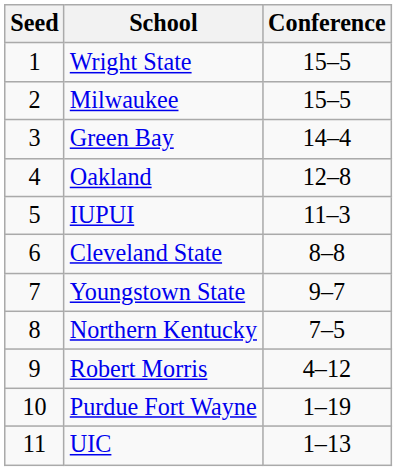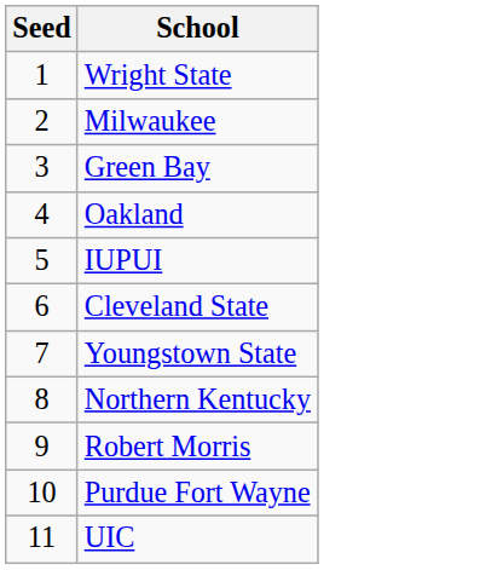 <table class="wikitable" style="text-align:center">
 <tr>
 <th>Seed</th>
 <th>School</th>
-<th>Conference</th>
 </tr>
 <tr>
 <td>1</td>
 <td align=left><a href='#'>Wright State</a></td>
-<td>15–5</td>
 </tr>
 <tr>
 <td>2</td>
 <td align=left><a href='#'>Milwaukee</a></td>
-<td>15–5</td>
 </tr>
 <tr>
 <td>3</td>
 <td align=left><a href='#'>Green Bay</a></td>
-<td>14–4</td>
 </tr>
 <tr>
 <td>4</td>
 <td align=left><a href='#'>Oakland</a></td>
-<td>12–8</td>
 </tr>
 <tr>
 <td>5</td>
 <td align=left><a href='#'>IUPUI</a></td>
-<td>11–3</td>
 </tr>
 <tr>
 <td>6</td>
 <td align=left><a href='#'>Cleveland State</a></td>
-<td>8–8</td>
 </tr>
 <tr>
 <td>7</td>
 <td align=left><a href='#'>Youngstown State</a></td>
-<td>9–7</td>
 </tr>
 <tr>
 <td>8</td>
 <td align=left><a href='#'>Northern Kentucky</a></td>
-<td>7–5</td>
 </tr>
 <tr>
 <td>9</td>
 <td align=left><a href='#'>Robert Morris</a></td>
-<td>4–12</td>
 </tr>
 <tr>
 <td>10</td>
 <td align=left><a href='#'>Purdue Fort Wayne</a></td>
-<td>1–19</td>
 </tr>
 <tr>
 <td>11</td>
 <td align=left><a href='#'>UIC</a></td>
-<td>1–13</td>
 </tr>
 </table>
